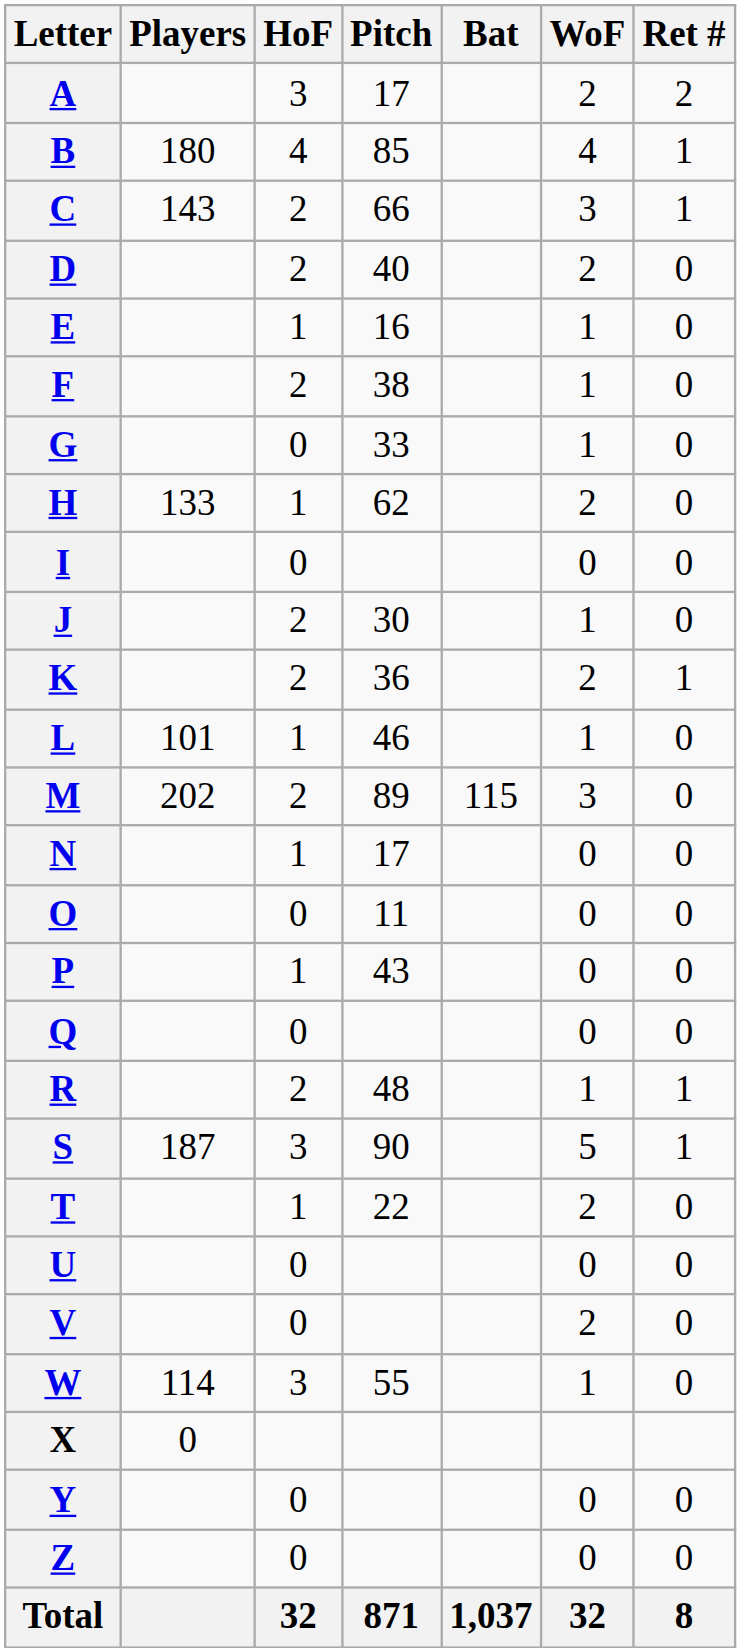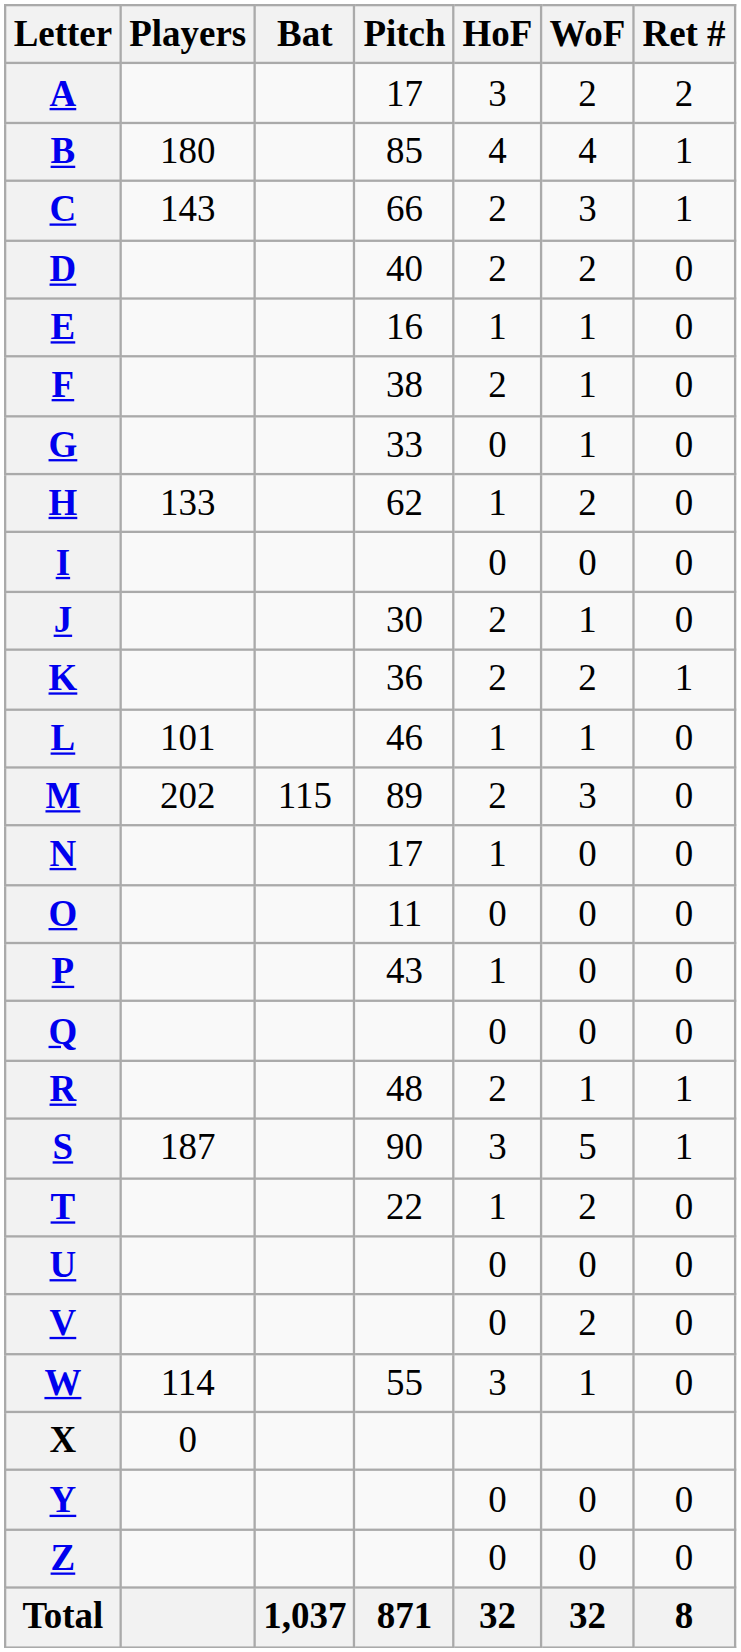 <table class="wikitable sortable" style="text-align:center;">
 <tr>
 <th scope="col">Letter</th>
 <th scope="col">Players</th>
+<th scope="col">Bat</th>
+<th scope="col">Pitch</th>
 <th scope="col">HoF</th>
-<th scope="col">Pitch</th>
-<th scope="col">Bat</th>
 <th scope="col">WoF</th>
 <th scope="col">Ret #</th>
 </tr>
 <tr>
 <th scope="row" style="text-align:center;"><a href='#'>A</a></th>
 <td></td>
+<td></td>
+<td>17</td>
 <td>3</td>
-<td>17</td>
-<td></td>
 <td>2</td>
 <td>2</td>
 </tr>
 <tr>
 <th scope="row" style="text-align:center;"><a href='#'>B</a></th>
 <td>180</td>
+<td></td>
+<td>85</td>
 <td>4</td>
-<td>85</td>
-<td></td>
 <td>4</td>
 <td>1</td>
 </tr>
 <tr>
 <th scope="row" style="text-align:center;"><a href='#'>C</a></th>
 <td>143</td>
+<td></td>
+<td>66</td>
 <td>2</td>
-<td>66</td>
-<td></td>
 <td>3</td>
 <td>1</td>
 </tr>
 <tr>
 <th scope="row" style="text-align:center;"><a href='#'>D</a></th>
 <td></td>
+<td></td>
+<td>40</td>
 <td>2</td>
-<td>40</td>
-<td></td>
 <td>2</td>
 <td>0</td>
 </tr>
 <tr>
 <th scope="row" style="text-align:center;"><a href='#'>E</a></th>
 <td></td>
+<td></td>
+<td>16</td>
 <td>1</td>
-<td>16</td>
-<td></td>
 <td>1</td>
 <td>0</td>
 </tr>
 <tr>
 <th scope="row" style="text-align:center;"><a href='#'>F</a></th>
 <td></td>
+<td></td>
+<td>38</td>
 <td>2</td>
-<td>38</td>
-<td></td>
 <td>1</td>
 <td>0</td>
 </tr>
 <tr>
 <th scope="row" style="text-align:center;"><a href='#'>G</a></th>
 <td></td>
+<td></td>
+<td>33</td>
 <td>0</td>
-<td>33</td>
-<td></td>
 <td>1</td>
 <td>0</td>
 </tr>
 <tr>
 <th scope="row" style="text-align:center;"><a href='#'>H</a></th>
 <td>133</td>
+<td></td>
+<td>62</td>
 <td>1</td>
-<td>62</td>
-<td></td>
 <td>2</td>
 <td>0</td>
 </tr>
 <tr>
 <th scope="row" style="text-align:center;"><a href='#'>I</a></th>
 <td></td>
-<td>0</td>
 <td></td>
 <td></td>
+<td>0</td>
 <td>0</td>
 <td>0</td>
 </tr>
 <tr>
 <th scope="row" style="text-align:center;"><a href='#'>J</a></th>
 <td></td>
+<td></td>
+<td>30</td>
 <td>2</td>
-<td>30</td>
-<td></td>
 <td>1</td>
 <td>0</td>
 </tr>
 <tr>
 <th scope="row" style="text-align:center;"><a href='#'>K</a></th>
 <td></td>
+<td></td>
+<td>36</td>
 <td>2</td>
-<td>36</td>
-<td></td>
 <td>2</td>
 <td>1</td>
 </tr>
 <tr>
 <th scope="row" style="text-align:center;"><a href='#'>L</a></th>
 <td>101</td>
+<td></td>
+<td>46</td>
 <td>1</td>
-<td>46</td>
-<td></td>
 <td>1</td>
 <td>0</td>
 </tr>
 <tr>
 <th scope="row" style="text-align:center;"><a href='#'>M</a></th>
 <td>202</td>
+<td>115</td>
+<td>89</td>
 <td>2</td>
-<td>89</td>
-<td>115</td>
 <td>3</td>
 <td>0</td>
 </tr>
 <tr>
 <th scope="row" style="text-align:center;"><a href='#'>N</a></th>
 <td></td>
+<td></td>
+<td>17</td>
 <td>1</td>
-<td>17</td>
-<td></td>
 <td>0</td>
 <td>0</td>
 </tr>
 <tr>
 <th scope="row" style="text-align:center;"><a href='#'>O</a></th>
 <td></td>
+<td></td>
+<td>11</td>
 <td>0</td>
-<td>11</td>
-<td></td>
 <td>0</td>
 <td>0</td>
 </tr>
 <tr>
 <th scope="row" style="text-align:center;"><a href='#'>P</a></th>
 <td></td>
+<td></td>
+<td>43</td>
 <td>1</td>
-<td>43</td>
-<td></td>
 <td>0</td>
 <td>0</td>
 </tr>
 <tr>
 <th scope="row" style="text-align:center;"><a href='#'>Q</a></th>
 <td></td>
-<td>0</td>
 <td></td>
 <td></td>
+<td>0</td>
 <td>0</td>
 <td>0</td>
 </tr>
 <tr>
 <th scope="row" style="text-align:center;"><a href='#'>R</a></th>
 <td></td>
+<td></td>
+<td>48</td>
 <td>2</td>
-<td>48</td>
-<td></td>
 <td>1</td>
 <td>1</td>
 </tr>
 <tr>
 <th scope="row" style="text-align:center;"><a href='#'>S</a></th>
 <td>187</td>
+<td></td>
+<td>90</td>
 <td>3</td>
-<td>90</td>
-<td></td>
 <td>5</td>
 <td>1</td>
 </tr>
 <tr>
 <th scope="row" style="text-align:center;"><a href='#'>T</a></th>
 <td></td>
+<td></td>
+<td>22</td>
 <td>1</td>
-<td>22</td>
-<td></td>
 <td>2</td>
 <td>0</td>
 </tr>
 <tr>
 <th scope="row" style="text-align:center;"><a href='#'>U</a></th>
 <td></td>
-<td>0</td>
 <td></td>
 <td></td>
+<td>0</td>
 <td>0</td>
 <td>0</td>
 </tr>
 <tr>
 <th scope="row" style="text-align:center;"><a href='#'>V</a></th>
 <td></td>
-<td>0</td>
 <td></td>
 <td></td>
+<td>0</td>
 <td>2</td>
 <td>0</td>
 </tr>
 <tr>
 <th scope="row" style="text-align:center;"><a href='#'>W</a></th>
 <td>114</td>
+<td></td>
+<td>55</td>
 <td>3</td>
-<td>55</td>
-<td></td>
 <td>1</td>
 <td>0</td>
 </tr>
 <tr>
 <th scope="row" style="text-align:center;">X</th>
 <td>0</td>
 <td></td>
 <td></td>
 <td></td>
 <td></td>
 <td></td>
 </tr>
 <tr>
 <th scope="row" style="text-align:center;"><a href='#'>Y</a></th>
 <td></td>
-<td>0</td>
 <td></td>
 <td></td>
+<td>0</td>
 <td>0</td>
 <td>0</td>
 </tr>
 <tr>
 <th scope="row" style="text-align:center;"><a href='#'>Z</a></th>
 <td></td>
-<td>0</td>
 <td></td>
 <td></td>
+<td>0</td>
 <td>0</td>
 <td>0</td>
 </tr>
 <tr class="sortbottom">
 <th scope="row" style="text-align:center;"><strong>Total</strong></th>
 <th><strong></strong></th>
+<th><strong>1,037</strong></th>
+<th><strong>871</strong></th>
 <th><strong>32</strong></th>
-<th><strong>871</strong></th>
-<th><strong>1,037</strong></th>
 <th><strong>32</strong></th>
 <th><strong>8</strong></th>
 </tr>
 </table>
